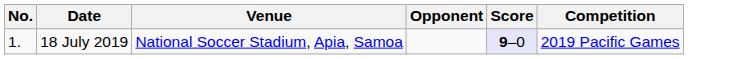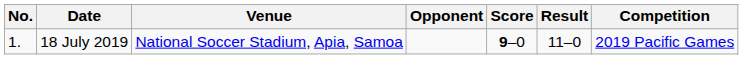 <table class="wikitable" style="font-size:100%;">
 <tr>
 <th>No.</th>
 <th>Date</th>
 <th>Venue</th>
 <th>Opponent</th>
 <th>Score</th>
+<th>Result</th>
 <th>Competition</th>
 </tr>
 <tr>
 <td>1.</td>
 <td>18 July 2019</td>
 <td><a href='#'>National Soccer Stadium</a>, <a href='#'>Apia</a>, <a href='#'>Samoa</a></td>
 <td></td>
-<td align=center style="background: lavender;"><strong>9</strong>–0</td>
+<td align=center><strong>9</strong>–0</td>
+<td align=center>11–0</td>
 <td><a href='#'>2019 Pacific Games</a></td>
 </tr>
 </table>
